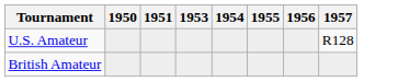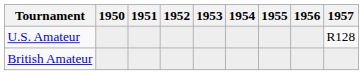 <table class="wikitable" style="font-size:95%;text-align:center;">
 <tr>
 <th>Tournament</th>
 <th>1950</th>
 <th>1951</th>
+<th>1952</th>
 <th>1953</th>
 <th>1954</th>
 <th>1955</th>
 <th>1956</th>
 <th>1957</th>
 </tr>
 <tr>
 <td align=left><a href='#'>U.S. Amateur</a></td>
+<td style="background:#eeeeee;"></td>
 <td style="background:#eeeeee;"></td>
 <td style="background:#eeeeee;"></td>
 <td style="background:#eeeeee;"></td>
 <td style="background:#eeeeee;"></td>
 <td style="background:#eeeeee;"></td>
 <td style="background:#eeeeee;"></td>
 <td>R128</td>
 </tr>
 <tr>
 <td align=left><a href='#'>British Amateur</a></td>
 <td style="background:#eeeeee;"></td>
 <td style="background:#eeeeee;"></td>
 <td style="background:#eeeeee;"></td>
 <td style="background:#eeeeee;"></td>
 <td style="background:#eeeeee;"></td>
 <td style="background:#eeeeee;"></td>
 <td style="background:#eeeeee;"></td>
+<td style="background:#eeeeee;"></td>
 </tr>
 </table>
